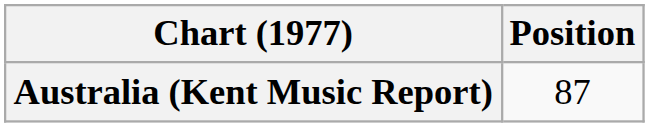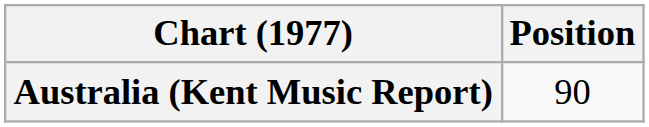 <table class="wikitable sortable plainrowheaders">
 <tr>
 <th>Chart (1977)</th>
 <th>Position</th>
 </tr>
 <tr>
 <th scope="row">Australia (Kent Music Report)</th>
-<td align="center">87</td>
+<td align="center">90</td>
 </tr>
 </table>
